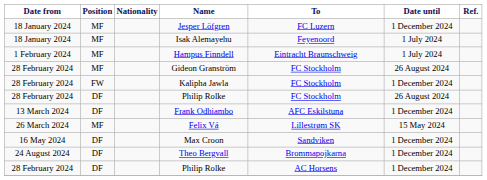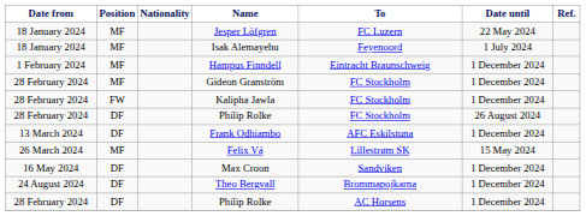 <table class="wikitable" style="text-align:center; font-size:90%; ">
 <tr>
 <th style="background:#FFFFFF; color:#081159; width:120px;">Date from</th>
 <th style="background:#FFFFFF; color:#081159; width:50px;">Position</th>
 <th style="background:#FFFFFF; color:#081159; width:50px;">Nationality</th>
 <th style="background:#FFFFFF; color:#081159; width:140px;">Name</th>
 <th style="background:#FFFFFF; color:#081159; width:220px;">To</th>
 <th style="background:#FFFFFF; color:#081159; width:120px;">Date until</th>
 <th style="background:#FFFFFF; color:#081159; width:30px;">Ref.</th>
 </tr>
 <tr>
 <td>18 January 2024</td>
 <td>MF</td>
 <td></td>
 <td><a href='#'>Jesper Löfgren</a></td>
 <td> <a href='#'>FC Luzern</a></td>
-<td>1 December 2024</td>
+<td>22 May 2024</td>
 <td></td>
 </tr>
 <tr>
 <td>18 January 2024</td>
 <td>MF</td>
 <td></td>
 <td>Isak Alemayehu</td>
 <td> <a href='#'>Feyenoord</a></td>
 <td>1 July 2024</td>
 <td></td>
 </tr>
 <tr>
 <td>1 February 2024</td>
 <td>MF</td>
 <td></td>
 <td><a href='#'>Hampus Finndell</a></td>
 <td> <a href='#'>Eintracht Braunschweig</a></td>
-<td>1 July 2024</td>
+<td>1 December 2024</td>
 <td></td>
 </tr>
 <tr>
 <td>28 February 2024</td>
 <td>MF</td>
 <td></td>
 <td>Gideon Granström</td>
 <td> <a href='#'>FC Stockholm</a></td>
-<td>26 August 2024</td>
+<td>1 December 2024</td>
 <td></td>
 </tr>
 <tr>
 <td>28 February 2024</td>
 <td>FW</td>
 <td></td>
 <td>Kalipha Jawla</td>
 <td> <a href='#'>FC Stockholm</a></td>
 <td>1 December 2024</td>
 <td></td>
 </tr>
 <tr>
 <td>28 February 2024</td>
 <td>DF</td>
 <td></td>
 <td>Philip Rolke</td>
 <td> <a href='#'>FC Stockholm</a></td>
 <td>26 August 2024</td>
 <td></td>
 </tr>
 <tr>
 <td>13 March 2024</td>
 <td>DF</td>
 <td></td>
 <td><a href='#'>Frank Odhiambo</a></td>
 <td> <a href='#'>AFC Eskilstuna</a></td>
 <td>1 December 2024</td>
 <td></td>
 </tr>
 <tr>
 <td>26 March 2024</td>
 <td>MF</td>
 <td></td>
 <td><a href='#'>Felix Vá</a></td>
 <td> <a href='#'>Lillestrøm SK</a></td>
 <td>15 May 2024</td>
 <td></td>
 </tr>
 <tr>
 <td>16 May 2024</td>
 <td>DF</td>
 <td></td>
 <td>Max Croon</td>
 <td> <a href='#'>Sandviken</a></td>
 <td>1 December 2024</td>
 <td></td>
 </tr>
 <tr>
 <td>24 August 2024</td>
 <td>DF</td>
 <td></td>
 <td><a href='#'>Theo Bergvall</a></td>
 <td> <a href='#'>Brommapojkarna</a></td>
 <td>1 December 2024</td>
 <td></td>
 </tr>
 <tr>
 <td>28 February 2024</td>
 <td>DF</td>
 <td></td>
 <td>Philip Rolke</td>
 <td> <a href='#'>AC Horsens</a></td>
 <td>1 December 2024</td>
 <td></td>
 </tr>
 <tr>
 </tr>
 </table>
